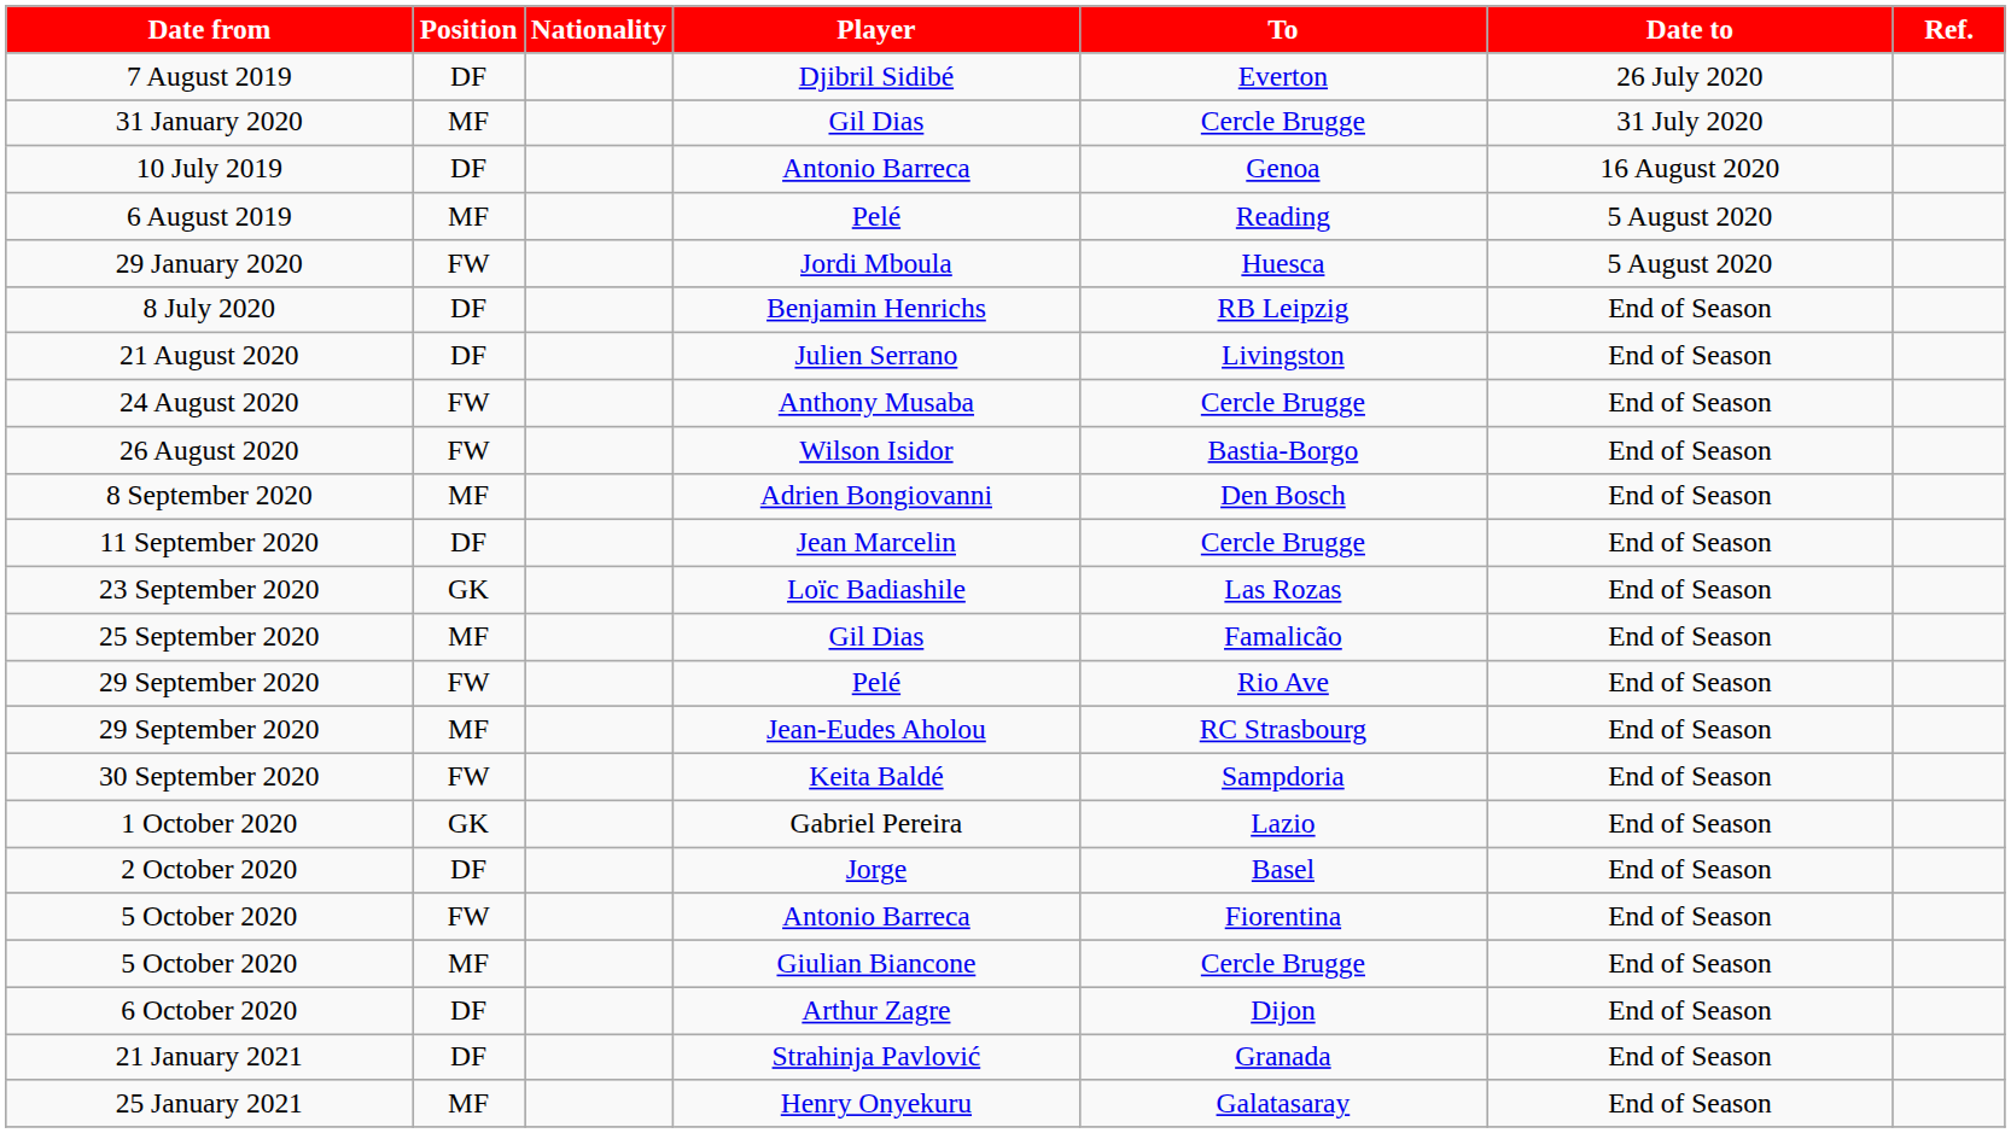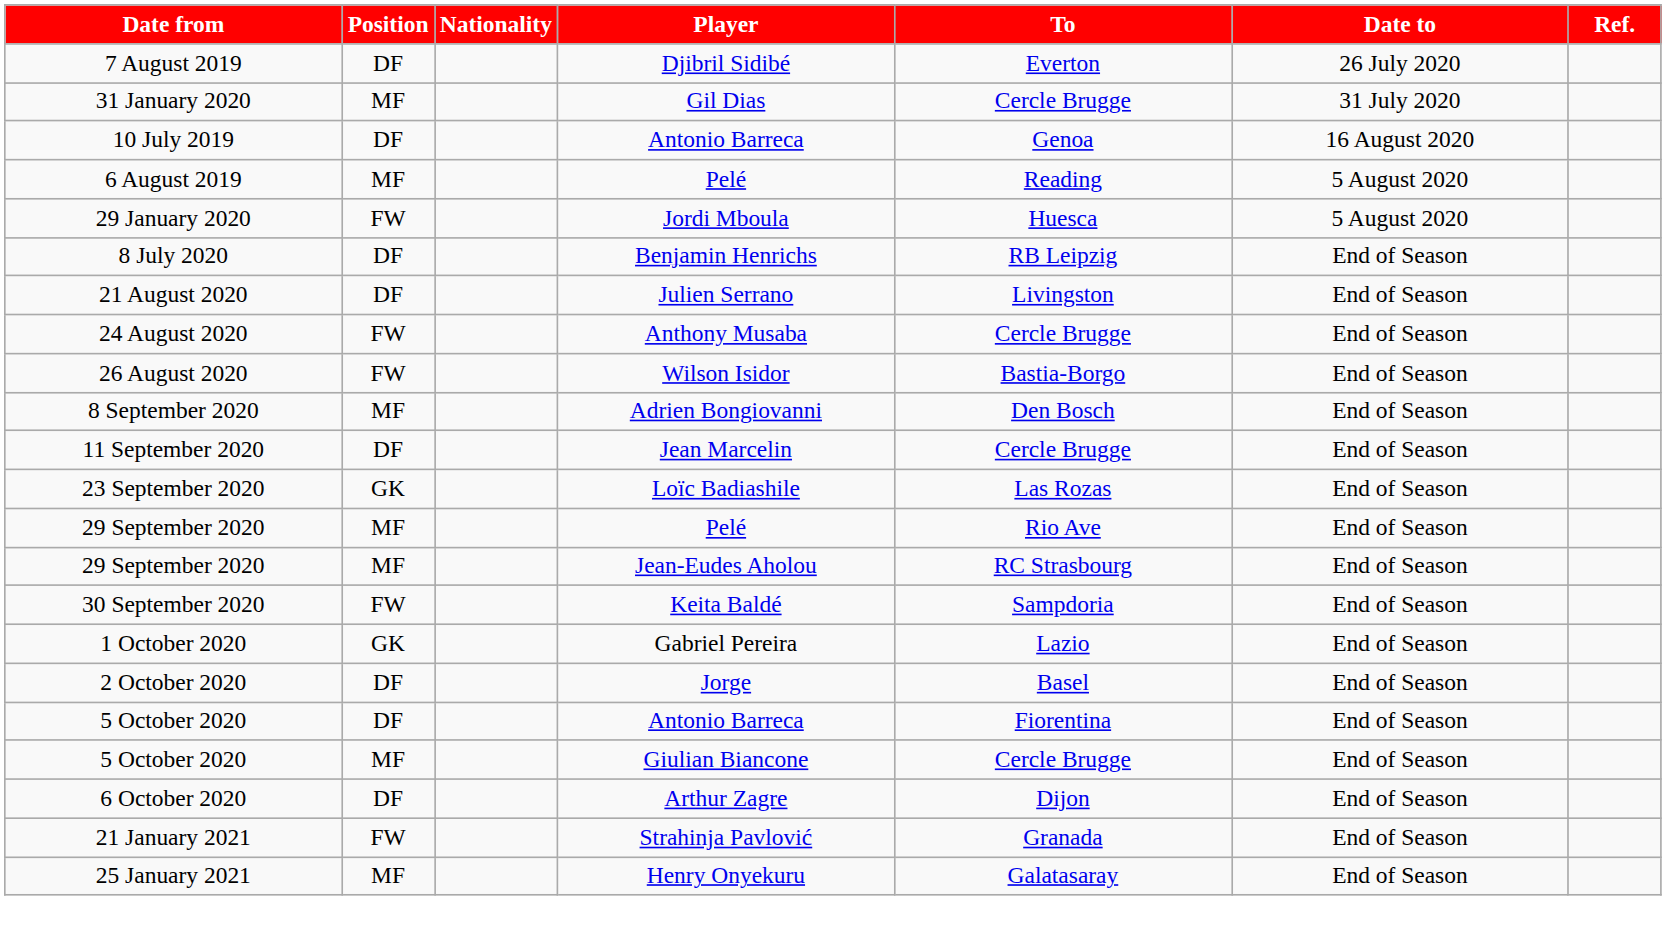 <table class="wikitable"  style="text-align:center; font-size:90%; ">
 <tr>
 <th style="background:#ff0000; color:white; width:200px;">Date from</th>
 <th style="background:#ff0000; color:white; width:50px;">Position</th>
 <th style="background:#ff0000; color:white; width:50px;">Nationality</th>
 <th style="background:#ff0000; color:white; width:200px;">Player</th>
 <th style="background:#ff0000; color:white; width:200px;">To</th>
 <th style="background:#ff0000; color:white; width:200px;">Date to</th>
 <th style="background:#ff0000; color:white; width:50px;">Ref.</th>
 </tr>
 <tr>
 <td>7 August 2019</td>
 <td>DF</td>
 <td></td>
 <td><a href='#'>Djibril Sidibé</a></td>
 <td><a href='#'>Everton</a></td>
 <td>26 July 2020</td>
 <td></td>
 </tr>
 <tr>
 <td>31 January 2020</td>
 <td>MF</td>
 <td></td>
 <td><a href='#'>Gil Dias</a></td>
 <td><a href='#'>Cercle Brugge</a></td>
 <td>31 July 2020</td>
 <td></td>
 </tr>
 <tr>
 <td>10 July 2019</td>
 <td>DF</td>
 <td></td>
 <td><a href='#'>Antonio Barreca</a></td>
 <td><a href='#'>Genoa</a></td>
 <td>16 August 2020</td>
 <td></td>
 </tr>
 <tr>
 <td>6 August 2019</td>
 <td>MF</td>
 <td></td>
 <td><a href='#'>Pelé</a></td>
 <td><a href='#'>Reading</a></td>
 <td>5 August 2020</td>
 <td></td>
 </tr>
 <tr>
 <td>29 January 2020</td>
 <td>FW</td>
 <td></td>
 <td><a href='#'>Jordi Mboula</a></td>
 <td><a href='#'>Huesca</a></td>
 <td>5 August 2020</td>
 <td></td>
 </tr>
 <tr>
 <td>8 July 2020</td>
 <td>DF</td>
 <td></td>
 <td><a href='#'>Benjamin Henrichs</a></td>
 <td><a href='#'>RB Leipzig</a></td>
 <td>End of Season</td>
 <td></td>
 </tr>
 <tr>
 <td>21 August 2020</td>
 <td>DF</td>
 <td></td>
 <td><a href='#'>Julien Serrano</a></td>
 <td><a href='#'>Livingston</a></td>
 <td>End of Season</td>
 <td></td>
 </tr>
 <tr>
 <td>24 August 2020</td>
 <td>FW</td>
 <td></td>
 <td><a href='#'>Anthony Musaba</a></td>
 <td><a href='#'>Cercle Brugge</a></td>
 <td>End of Season</td>
 <td></td>
 </tr>
 <tr>
 <td>26 August 2020</td>
 <td>FW</td>
 <td></td>
 <td><a href='#'>Wilson Isidor</a></td>
 <td><a href='#'>Bastia-Borgo</a></td>
 <td>End of Season</td>
 <td></td>
 </tr>
 <tr>
 <td>8 September 2020</td>
 <td>MF</td>
 <td></td>
 <td><a href='#'>Adrien Bongiovanni</a></td>
 <td><a href='#'>Den Bosch</a></td>
 <td>End of Season</td>
 <td></td>
 </tr>
 <tr>
 <td>11 September 2020</td>
 <td>DF</td>
 <td></td>
 <td><a href='#'>Jean Marcelin</a></td>
 <td><a href='#'>Cercle Brugge</a></td>
 <td>End of Season</td>
 <td></td>
 </tr>
 <tr>
 <td>23 September 2020</td>
 <td>GK</td>
 <td></td>
 <td><a href='#'>Loïc Badiashile</a></td>
 <td><a href='#'>Las Rozas</a></td>
 <td>End of Season</td>
 <td></td>
 </tr>
 <tr>
-<td>25 September 2020</td>
+<td>29 September 2020</td>
 <td>MF</td>
-<td></td>
-<td><a href='#'>Gil Dias</a></td>
-<td><a href='#'>Famalicão</a></td>
-<td>End of Season</td>
-<td></td>
-</tr>
-<tr>
-<td>29 September 2020</td>
-<td>FW</td>
 <td></td>
 <td><a href='#'>Pelé</a></td>
 <td><a href='#'>Rio Ave</a></td>
 <td>End of Season</td>
 <td></td>
 </tr>
 <tr>
 <td>29 September 2020</td>
 <td>MF</td>
 <td></td>
 <td><a href='#'>Jean-Eudes Aholou</a></td>
 <td><a href='#'>RC Strasbourg</a></td>
 <td>End of Season</td>
 <td></td>
 </tr>
 <tr>
 <td>30 September 2020</td>
 <td>FW</td>
 <td></td>
 <td><a href='#'>Keita Baldé</a></td>
 <td><a href='#'>Sampdoria</a></td>
 <td>End of Season</td>
 <td></td>
 </tr>
 <tr>
 <td>1 October 2020</td>
 <td>GK</td>
 <td></td>
 <td>Gabriel Pereira</td>
 <td><a href='#'>Lazio</a></td>
 <td>End of Season</td>
 <td></td>
 </tr>
 <tr>
 <td>2 October 2020</td>
 <td>DF</td>
 <td></td>
 <td><a href='#'>Jorge</a></td>
 <td><a href='#'>Basel</a></td>
 <td>End of Season</td>
 <td></td>
 </tr>
 <tr>
 <td>5 October 2020</td>
-<td>FW</td>
+<td>DF</td>
 <td></td>
 <td><a href='#'>Antonio Barreca</a></td>
 <td><a href='#'>Fiorentina</a></td>
 <td>End of Season</td>
 <td></td>
 </tr>
 <tr>
 <td>5 October 2020</td>
 <td>MF</td>
 <td></td>
 <td><a href='#'>Giulian Biancone</a></td>
 <td><a href='#'>Cercle Brugge</a></td>
 <td>End of Season</td>
 <td></td>
 </tr>
 <tr>
 <td>6 October 2020</td>
 <td>DF</td>
 <td></td>
 <td><a href='#'>Arthur Zagre</a></td>
 <td><a href='#'>Dijon</a></td>
 <td>End of Season</td>
 <td></td>
 </tr>
 <tr>
 <td>21 January 2021</td>
-<td>DF</td>
+<td>FW</td>
 <td></td>
 <td><a href='#'>Strahinja Pavlović</a></td>
 <td><a href='#'>Granada</a></td>
 <td>End of Season</td>
 <td></td>
 </tr>
 <tr>
 <td>25 January 2021</td>
 <td>MF</td>
 <td></td>
 <td><a href='#'>Henry Onyekuru</a></td>
 <td><a href='#'>Galatasaray</a></td>
 <td>End of Season</td>
 <td></td>
 </tr>
 </table>
